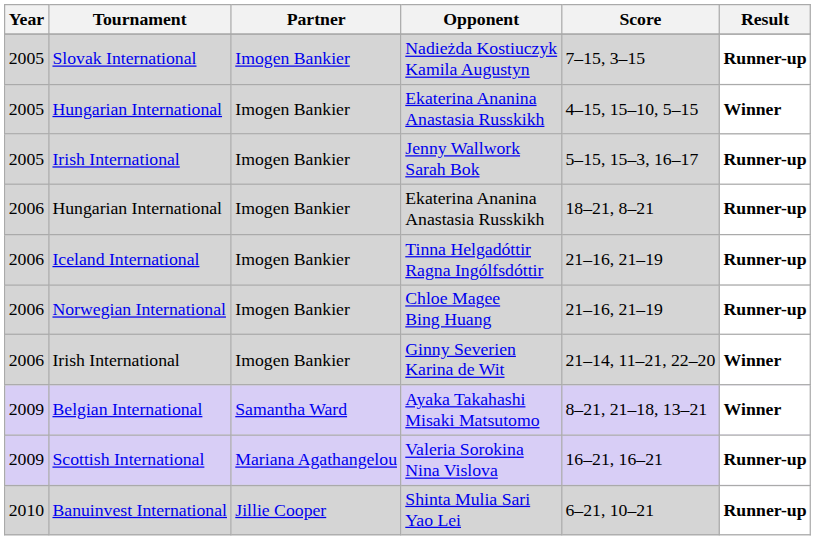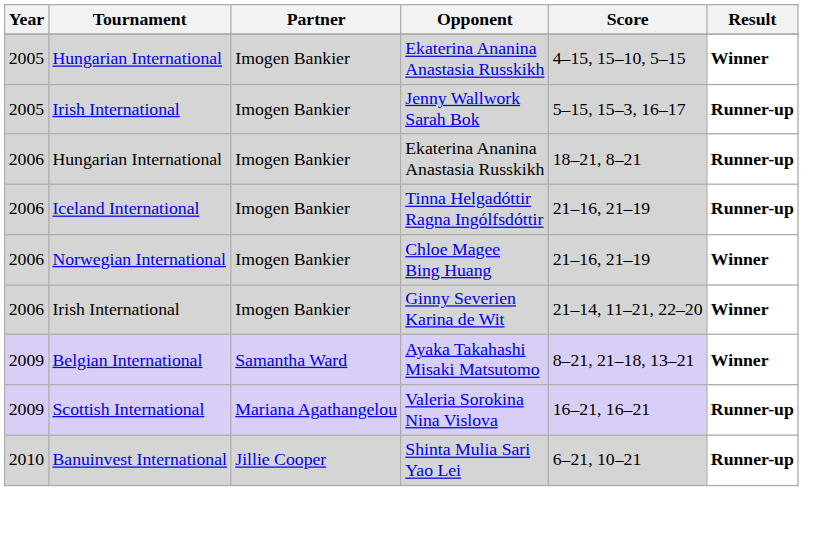 <table class="sortable wikitable" style="font-size: 90%;">
 <tr>
 <th>Year</th>
 <th>Tournament</th>
 <th>Partner</th>
 <th>Opponent</th>
 <th>Score</th>
 <th>Result</th>
 </tr>
 <tr>
-</tr>
-<tr style="background:#D5D5D5">
-<td align="center">2005</td>
-<td align="left"><a href='#'>Slovak International</a></td>
-<td align="left"> <a href='#'>Imogen Bankier</a></td>
-<td align="left"> <a href='#'>Nadieżda Kostiuczyk</a> <br>  <a href='#'>Kamila Augustyn</a></td>
-<td align="left">7–15, 3–15</td>
-<td style="text-align:left; background:white"> <strong>Runner-up</strong></td>
 </tr>
 <tr style="background:#D5D5D5">
 <td align="center">2005</td>
 <td align="left"><a href='#'>Hungarian International</a></td>
 <td align="left"> Imogen Bankier</td>
 <td align="left"> <a href='#'>Ekaterina Ananina</a> <br>  <a href='#'>Anastasia Russkikh</a></td>
 <td align="left">4–15, 15–10, 5–15</td>
 <td style="text-align:left; background:white"> <strong>Winner</strong></td>
 </tr>
 <tr style="background:#D5D5D5">
 <td align="center">2005</td>
 <td align="left"><a href='#'>Irish International</a></td>
 <td align="left"> Imogen Bankier</td>
 <td align="left"> <a href='#'>Jenny Wallwork</a> <br>  <a href='#'>Sarah Bok</a></td>
 <td align="left">5–15, 15–3, 16–17</td>
 <td style="text-align:left; background:white"> <strong>Runner-up</strong></td>
 </tr>
 <tr style="background:#D5D5D5">
 <td align="center">2006</td>
 <td align="left">Hungarian International</td>
 <td align="left"> Imogen Bankier</td>
 <td align="left"> Ekaterina Ananina <br>  Anastasia Russkikh</td>
 <td align="left">18–21, 8–21</td>
 <td style="text-align:left; background:white"> <strong>Runner-up</strong></td>
 </tr>
 <tr style="background:#D5D5D5">
 <td align="center">2006</td>
 <td align="left"><a href='#'>Iceland International</a></td>
 <td align="left"> Imogen Bankier</td>
 <td align="left"> <a href='#'>Tinna Helgadóttir</a> <br>  <a href='#'>Ragna Ingólfsdóttir</a></td>
 <td align="left">21–16, 21–19</td>
 <td style="text-align:left; background:white"> <strong>Runner-up</strong></td>
 </tr>
 <tr style="background:#D5D5D5">
 <td align="center">2006</td>
 <td align="left"><a href='#'>Norwegian International</a></td>
 <td align="left"> Imogen Bankier</td>
 <td align="left"> <a href='#'>Chloe Magee</a> <br>  <a href='#'>Bing Huang</a></td>
 <td align="left">21–16, 21–19</td>
-<td style="text-align:left; background:white"> <strong>Runner-up</strong></td>
+<td style="text-align:left; background:white"> <strong>Winner</strong></td>
 </tr>
 <tr style="background:#D5D5D5">
 <td align="center">2006</td>
 <td align="left">Irish International</td>
 <td align="left"> Imogen Bankier</td>
 <td align="left"> <a href='#'>Ginny Severien</a> <br>  <a href='#'>Karina de Wit</a></td>
 <td align="left">21–14, 11–21, 22–20</td>
 <td style="text-align:left; background:white"> <strong>Winner</strong></td>
 </tr>
 <tr style="background:#D8CEF6">
 <td align="center">2009</td>
 <td align="left"><a href='#'>Belgian International</a></td>
 <td align="left"> <a href='#'>Samantha Ward</a></td>
 <td align="left"> <a href='#'>Ayaka Takahashi</a> <br>  <a href='#'>Misaki Matsutomo</a></td>
 <td align="left">8–21, 21–18, 13–21</td>
 <td style="text-align:left; background:white"> <strong>Winner</strong></td>
 </tr>
 <tr style="background:#D8CEF6">
 <td align="center">2009</td>
 <td align="left"><a href='#'>Scottish International</a></td>
 <td align="left"> <a href='#'>Mariana Agathangelou</a></td>
 <td align="left"> <a href='#'>Valeria Sorokina</a><br> <a href='#'>Nina Vislova</a></td>
 <td align="left">16–21, 16–21</td>
 <td style="text-align:left; background:white"> <strong>Runner-up</strong></td>
 </tr>
 <tr style="background:#D5D5D5">
 <td align="center">2010</td>
 <td align="left"><a href='#'>Banuinvest International</a></td>
 <td align="left"> <a href='#'>Jillie Cooper</a></td>
 <td align="left"> <a href='#'>Shinta Mulia Sari</a> <br>  <a href='#'>Yao Lei</a></td>
 <td align="left">6–21, 10–21</td>
 <td style="text-align:left; background:white"> <strong>Runner-up</strong></td>
 </tr>
 </table>
